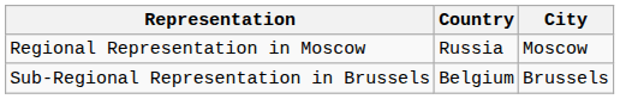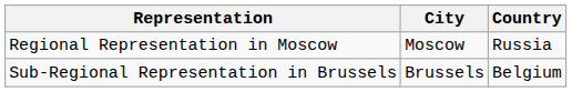 <table class="wikitable">
 <tr>
 <th>Representation</th>
+<th>City</th>
 <th>Country</th>
-<th>City</th>
 </tr>
 <tr>
 <td>Regional Representation in Moscow</td>
+<td>Moscow</td>
 <td>Russia</td>
-<td>Moscow</td>
 </tr>
 <tr>
 <td>Sub-Regional Representation in Brussels</td>
+<td>Brussels</td>
 <td>Belgium</td>
-<td>Brussels</td>
 </tr>
 </table>
